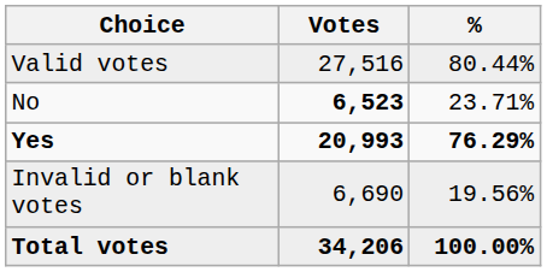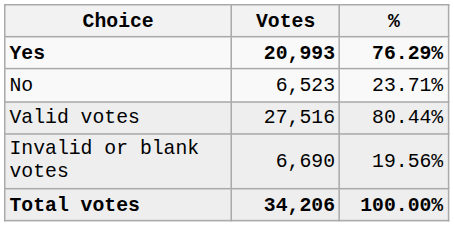 <table class="wikitable">
 <tr>
 <th style=width:11em>Choice</th>
 <th style=width:5em>Votes</th>
 <th style=width:5em>%</th>
 </tr>
+<tr>
+<td> <strong>Yes</strong></td>
+<td style="text-align: right;"><strong>20,993</strong></td>
+<td style="text-align: right;"><strong>76.29%</strong></td>
+</tr>
+<tr>
+<td> No</td>
+<td style="text-align: right;">6,523</td>
+<td style="text-align: right;">23.71%</td>
+</tr>
 <tr style="background-color:#eeeeee" |>
 <td>Valid votes</td>
 <td style="text-align: right;">27,516</td>
 <td style="text-align: right;">80.44%</td>
-</tr>
-<tr>
-<td> No</td>
-<td style="text-align: right;"><strong>6,523</strong></td>
-<td style="text-align: right;">23.71%</td>
-</tr>
-<tr>
-<td> <strong>Yes</strong></td>
-<td style="text-align: right;"><strong>20,993</strong></td>
-<td style="text-align: right;"><strong>76.29%</strong></td>
 </tr>
 <tr style="background-color:#eeeeee" |>
 <td>Invalid or blank votes</td>
 <td style="text-align: right;">6,690</td>
 <td style="text-align: right;">19.56%</td>
 </tr>
 <tr style="background-color:#eeeeee" |>
 <td><strong>Total votes </strong></td>
 <td style="text-align: right;"><strong>34,206</strong></td>
 <td style="text-align: right;"><strong>100.00%</strong></td>
 </tr>
 </table>
